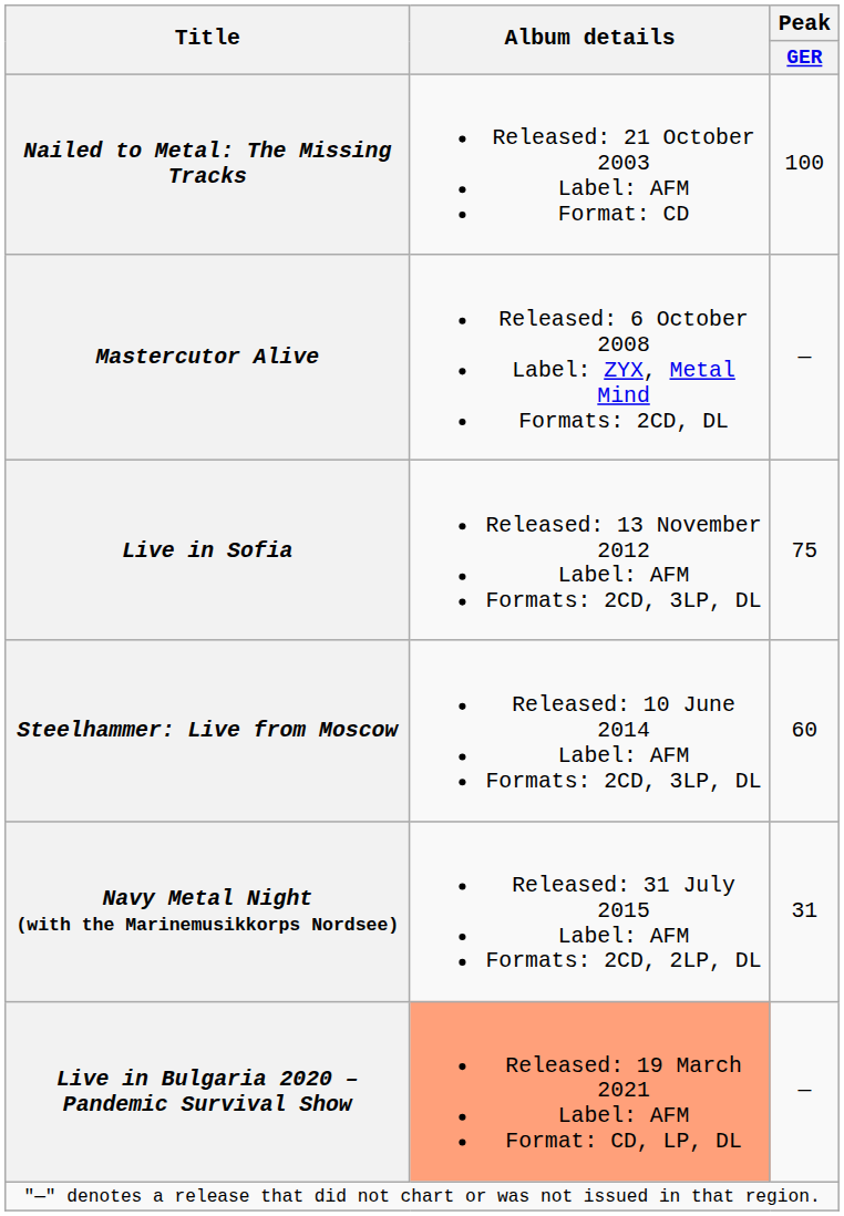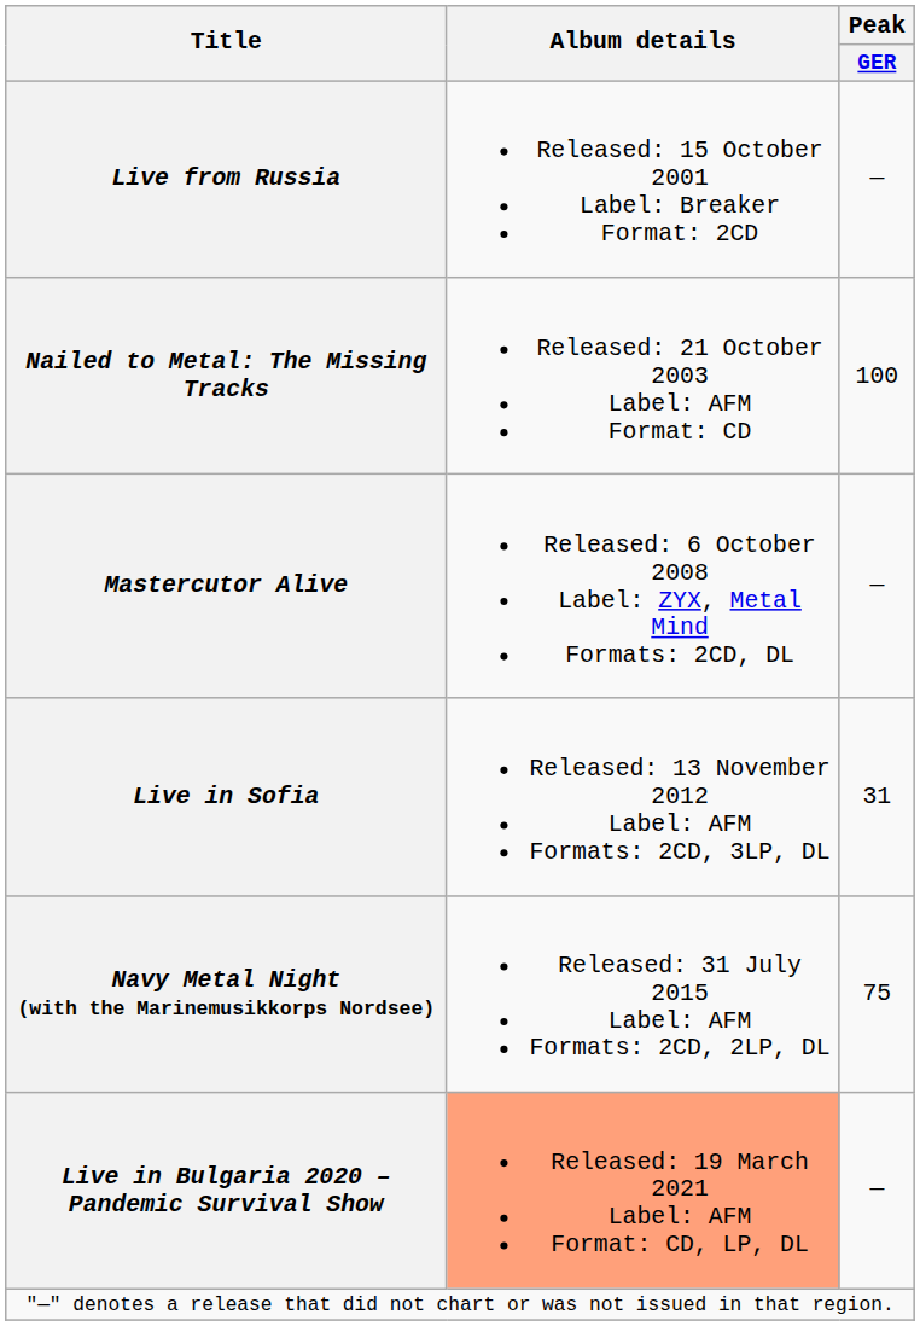 <table class="wikitable plainrowheaders" style="text-align:center;">
 <tr>
 <th scope="col" rowspan="2" style="width:18em;">Title</th>
 <th scope="col" rowspan="2" style="width:16em;">Album details</th>
 <th scope="col" colspan="1">Peak</th>
 </tr>
 <tr>
 <th scope="col" style="width:3em;font-size:90%;"><a href='#'>GER</a><br></th>
+</tr>
+<tr>
+<th scope="row"><em>Live from Russia</em></th>
+<td><br><ul><li>Released: 15 October 2001</li><li>Label: Breaker</li><li>Format: 2CD</li></ul></td>
+<td>—</td>
 </tr>
 <tr>
 <th scope="row"><em>Nailed to Metal: The Missing Tracks</em></th>
 <td><br><ul><li>Released: 21 October 2003</li><li>Label: AFM</li><li>Format: CD</li></ul></td>
 <td>100</td>
 </tr>
 <tr>
 <th scope="row"><em>Mastercutor Alive</em></th>
 <td><br><ul><li>Released: 6 October 2008</li><li>Label: <a href='#'>ZYX</a>, <a href='#'>Metal Mind</a></li><li>Formats: 2CD, DL</li></ul></td>
 <td>—</td>
 </tr>
 <tr>
 <th scope="row"><em>Live in Sofia</em></th>
 <td><br><ul><li>Released: 13 November 2012</li><li>Label: AFM</li><li>Formats: 2CD, 3LP, DL</li></ul></td>
-<td>75</td>
-</tr>
-<tr>
-<th scope="row"><em>Steelhammer: Live from Moscow</em></th>
-<td><br><ul><li>Released: 10 June 2014</li><li>Label: AFM</li><li>Formats: 2CD, 3LP, DL</li></ul></td>
-<td>60</td>
+<td>31</td>
 </tr>
 <tr>
 <th scope="row"><em>Navy Metal Night</em><br><small>(with the Marinemusikkorps Nordsee)</small></th>
 <td><br><ul><li>Released: 31 July 2015</li><li>Label: AFM</li><li>Formats: 2CD, 2LP, DL</li></ul></td>
-<td>31</td>
+<td>75</td>
 </tr>
 <tr>
 <th scope="row"><em>Live in Bulgaria 2020 – Pandemic Survival Show</em></th>
 <td style="background: lightsalmon;"><br><ul><li>Released: 19 March 2021</li><li>Label: AFM</li><li>Format: CD, LP, DL</li></ul></td>
 <td>—</td>
 </tr>
 <tr>
 <td align="center" colspan="3" style="font-size: 8pt">"—" denotes a release that did not chart or was not issued in that region.</td>
 </tr>
 </table>
